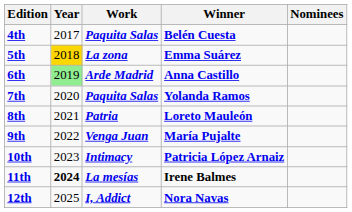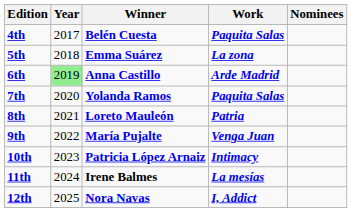 <table class="wikitable">
 <tr>
 <th>Edition</th>
 <th>Year</th>
+<th>Winner</th>
 <th>Work</th>
-<th>Winner</th>
 <th>Nominees</th>
 </tr>
 <tr>
 <td><strong><a href='#'>4th</a></strong></td>
 <td>2017</td>
+<td><strong><a href='#'>Belén Cuesta</a></strong></td>
 <td><strong><em><a href='#'>Paquita Salas</a></em></strong></td>
-<td><strong><a href='#'>Belén Cuesta</a></strong></td>
 <td></td>
 </tr>
 <tr>
 <td><strong><a href='#'>5th</a></strong></td>
-<td style="background: gold;">2018</td>
+<td>2018</td>
+<td><strong><a href='#'>Emma Suárez</a></strong></td>
 <td><strong><em><a href='#'>La zona</a></em></strong></td>
-<td><strong><a href='#'>Emma Suárez</a></strong></td>
 <td></td>
 </tr>
 <tr>
 <td><strong><a href='#'>6th</a></strong></td>
 <td style="background: lightgreen;">2019</td>
+<td><strong><a href='#'>Anna Castillo</a></strong></td>
 <td><strong><em><a href='#'>Arde Madrid</a></em></strong></td>
-<td><strong><a href='#'>Anna Castillo</a></strong></td>
 <td></td>
 </tr>
 <tr>
 <td><strong><a href='#'>7th</a></strong></td>
 <td>2020</td>
+<td><strong><a href='#'>Yolanda Ramos</a></strong></td>
 <td><strong><em><a href='#'>Paquita Salas</a></em></strong></td>
-<td><strong><a href='#'>Yolanda Ramos</a></strong></td>
 <td></td>
 </tr>
 <tr>
 <td><strong><a href='#'>8th</a></strong></td>
 <td>2021</td>
+<td><strong><a href='#'>Loreto Mauleón</a></strong></td>
 <td><strong><em><a href='#'>Patria</a></em></strong></td>
-<td><strong><a href='#'>Loreto Mauleón</a></strong></td>
 <td></td>
 </tr>
 <tr>
 <td><strong><a href='#'>9th</a></strong></td>
 <td>2022</td>
+<td><strong><a href='#'>María Pujalte</a></strong></td>
 <td><strong><em><a href='#'>Venga Juan</a></em></strong></td>
-<td><strong><a href='#'>María Pujalte</a></strong></td>
 <td></td>
 </tr>
 <tr>
 <td><strong><a href='#'>10th</a></strong></td>
 <td>2023</td>
+<td><strong><a href='#'>Patricia López Arnaiz</a></strong></td>
 <td><strong><em><a href='#'>Intimacy</a></em></strong></td>
-<td><strong><a href='#'>Patricia López Arnaiz</a></strong></td>
 <td></td>
 </tr>
 <tr>
 <td><strong><a href='#'>11th</a></strong></td>
-<td><strong>2024</strong></td>
+<td>2024</td>
+<td><strong>Irene Balmes</strong></td>
 <td><strong><em><a href='#'>La mesías</a></em></strong></td>
-<td><strong>Irene Balmes</strong></td>
 <td></td>
 </tr>
 <tr>
 <td><strong><a href='#'>12th</a></strong></td>
 <td>2025</td>
+<td><strong><a href='#'>Nora Navas</a></strong></td>
 <td><strong><em><a href='#'>I, Addict</a></em></strong></td>
-<td><strong><a href='#'>Nora Navas</a></strong></td>
 <td></td>
 </tr>
 </table>
